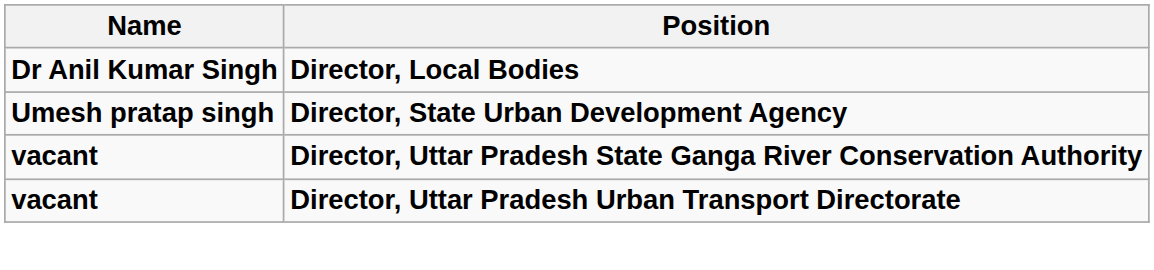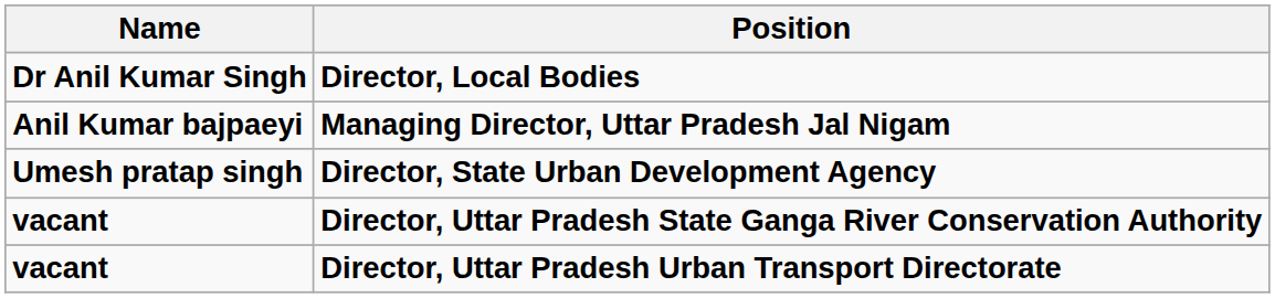 <table class="wikitable">
 <tr>
 <th><strong>Name</strong></th>
 <th><strong>Position</strong></th>
 </tr>
 <tr>
 <td><strong>Dr Anil Kumar Singh</strong></td>
 <td><strong>Director, Local Bodies</strong></td>
+</tr>
+<tr>
+<td><strong>Anil Kumar bajpaeyi</strong></td>
+<td><strong>Managing Director, Uttar Pradesh Jal Nigam</strong></td>
 </tr>
 <tr>
 <td><strong>Umesh pratap singh</strong></td>
 <td><strong>Director, State Urban Development Agency</strong></td>
 </tr>
 <tr>
 <td><strong>vacant</strong></td>
 <td><strong>Director, Uttar Pradesh State Ganga River Conservation Authority</strong></td>
 </tr>
 <tr>
 <td><strong>vacant</strong></td>
 <td><strong>Director, Uttar Pradesh Urban Transport Directorate</strong></td>
 </tr>
 </table>
